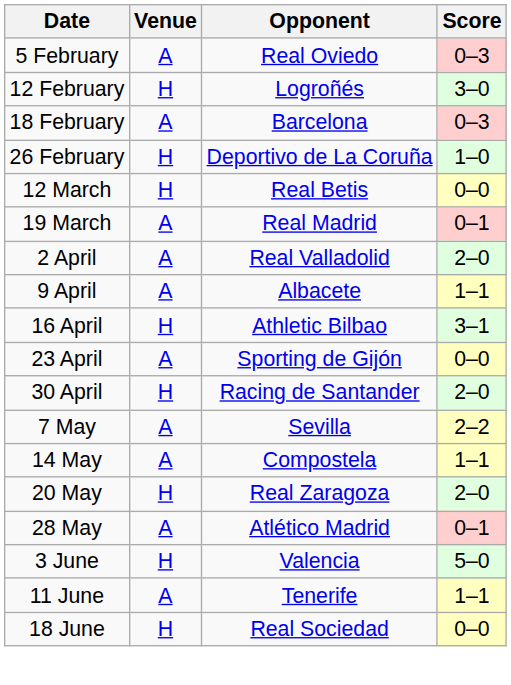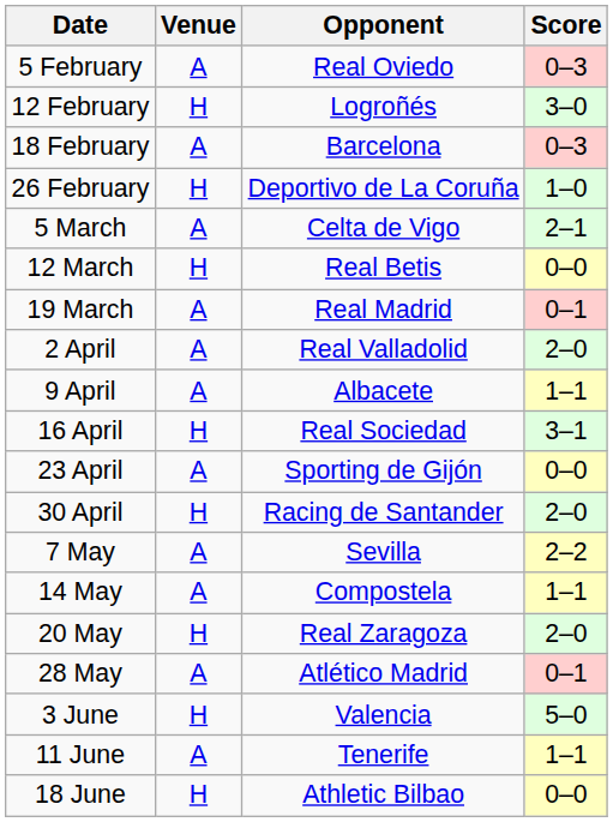 <table class="wikitable" style="text-align:center;">
 <tr>
 <th>Date</th>
 <th>Venue</th>
 <th>Opponent</th>
 <th>Score</th>
 </tr>
 <tr>
 <td>5 February</td>
 <td><a href='#'>A</a></td>
 <td><a href='#'>Real Oviedo</a></td>
 <td bgcolor="#FFCFCF">0–3</td>
 </tr>
 <tr>
 <td>12 February</td>
 <td><a href='#'>H</a></td>
 <td><a href='#'>Logroñés</a></td>
 <td bgcolor="#DFFFDF">3–0</td>
 </tr>
 <tr>
 <td>18 February</td>
 <td><a href='#'>A</a></td>
 <td><a href='#'>Barcelona</a></td>
 <td bgcolor="#FFCFCF">0–3</td>
 </tr>
 <tr>
 <td>26 February</td>
 <td><a href='#'>H</a></td>
 <td><a href='#'>Deportivo de La Coruña</a></td>
 <td bgcolor="#DFFFDF">1–0</td>
 </tr>
 <tr>
+<td>5 March</td>
+<td><a href='#'>A</a></td>
+<td><a href='#'>Celta de Vigo</a></td>
+<td bgcolor="#DFFFDF">2–1</td>
+</tr>
+<tr>
 <td>12 March</td>
 <td><a href='#'>H</a></td>
 <td><a href='#'>Real Betis</a></td>
 <td bgcolor="#FFFFBF">0–0</td>
 </tr>
 <tr>
 <td>19 March</td>
 <td><a href='#'>A</a></td>
 <td><a href='#'>Real Madrid</a></td>
 <td bgcolor="#FFCFCF">0–1</td>
 </tr>
 <tr>
 <td>2 April</td>
 <td><a href='#'>A</a></td>
 <td><a href='#'>Real Valladolid</a></td>
 <td bgcolor="#DFFFDF">2–0</td>
 </tr>
 <tr>
 <td>9 April</td>
 <td><a href='#'>A</a></td>
 <td><a href='#'>Albacete</a></td>
 <td bgcolor="#FFFFBF">1–1</td>
 </tr>
 <tr>
 <td>16 April</td>
 <td><a href='#'>H</a></td>
-<td><a href='#'>Athletic Bilbao</a></td>
+<td><a href='#'>Real Sociedad</a></td>
 <td bgcolor="#DFFFDF">3–1</td>
 </tr>
 <tr>
 <td>23 April</td>
 <td><a href='#'>A</a></td>
 <td><a href='#'>Sporting de Gijón</a></td>
 <td bgcolor="#FFFFBF">0–0</td>
 </tr>
 <tr>
 <td>30 April</td>
 <td><a href='#'>H</a></td>
 <td><a href='#'>Racing de Santander</a></td>
 <td bgcolor="#DFFFDF">2–0</td>
 </tr>
 <tr>
 <td>7 May</td>
 <td><a href='#'>A</a></td>
 <td><a href='#'>Sevilla</a></td>
 <td bgcolor="#FFFFBF">2–2</td>
 </tr>
 <tr>
 <td>14 May</td>
 <td><a href='#'>A</a></td>
 <td><a href='#'>Compostela</a></td>
 <td bgcolor="#FFFFBF">1–1</td>
 </tr>
 <tr>
 <td>20 May</td>
 <td><a href='#'>H</a></td>
 <td><a href='#'>Real Zaragoza</a></td>
 <td bgcolor="#DFFFDF">2–0</td>
 </tr>
 <tr>
 <td>28 May</td>
 <td><a href='#'>A</a></td>
 <td><a href='#'>Atlético Madrid</a></td>
 <td bgcolor="#FFCFCF">0–1</td>
 </tr>
 <tr>
 <td>3 June</td>
 <td><a href='#'>H</a></td>
 <td><a href='#'>Valencia</a></td>
 <td bgcolor="#DFFFDF">5–0</td>
 </tr>
 <tr>
 <td>11 June</td>
 <td><a href='#'>A</a></td>
 <td><a href='#'>Tenerife</a></td>
 <td bgcolor="#FFFFBF">1–1</td>
 </tr>
 <tr>
 <td>18 June</td>
 <td><a href='#'>H</a></td>
-<td><a href='#'>Real Sociedad</a></td>
+<td><a href='#'>Athletic Bilbao</a></td>
 <td bgcolor="#FFFFBF">0–0</td>
 </tr>
 </table>
